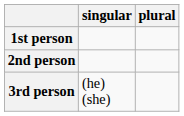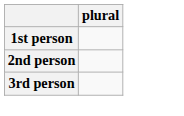 <table class="wikitable">
 <tr>
 <th></th>
-<th>singular</th>
 <th>plural</th>
 </tr>
 <tr>
 <th>1st person</th>
 <td></td>
-<td></td>
 </tr>
 <tr>
 <th>2nd person</th>
 <td></td>
-<td></td>
 </tr>
 <tr>
 <th>3rd person</th>
-<td> (he)<br> (she)</td>
 <td></td>
 </tr>
 </table>
